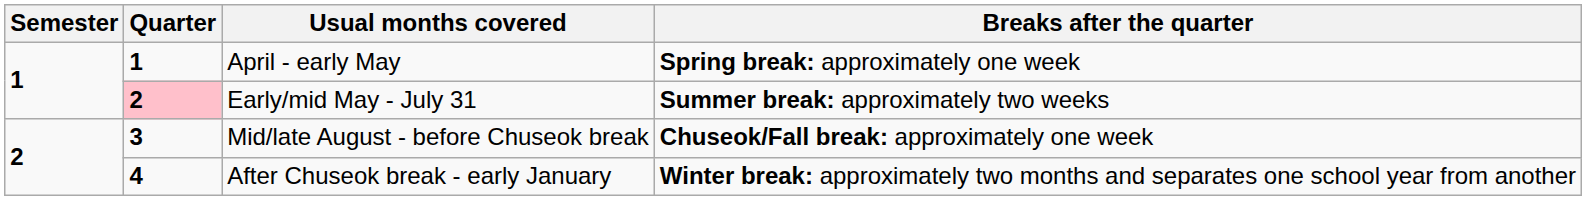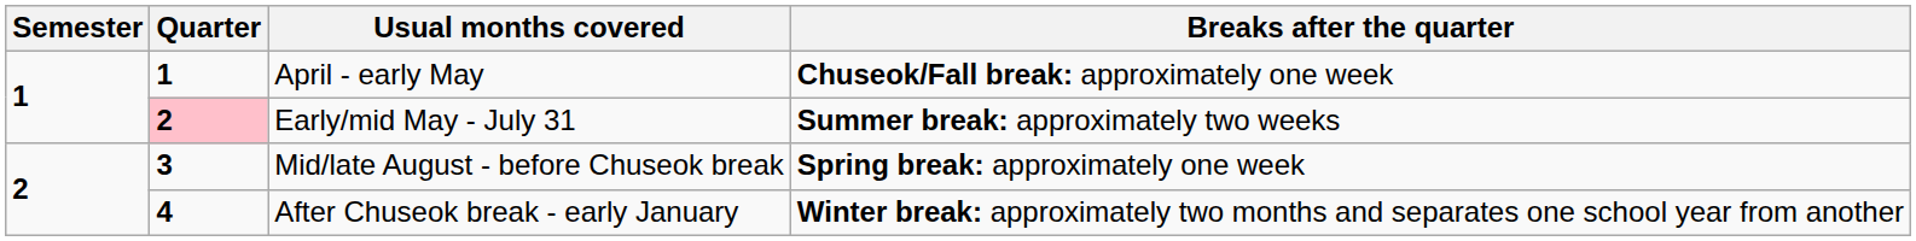 <table class="wikitable">
 <tr>
 <th>Semester</th>
 <th>Quarter</th>
 <th>Usual months covered</th>
 <th>Breaks after the quarter</th>
 </tr>
 <tr>
 <td rowspan="2"><strong>1</strong></td>
 <td><strong>1</strong></td>
 <td>April - early May</td>
-<td><strong>Spring break:</strong> approximately one week</td>
+<td><strong>Chuseok/Fall break:</strong> approximately one week</td>
 </tr>
 <tr>
 <td style="background: pink;"><strong>2</strong></td>
 <td>Early/mid May - July 31</td>
 <td><strong>Summer break:</strong> approximately two weeks</td>
 </tr>
 <tr>
 <td rowspan="2"><strong>2</strong></td>
 <td><strong>3</strong></td>
 <td>Mid/late August - before Chuseok break</td>
-<td><strong>Chuseok/Fall break:</strong> approximately one week</td>
+<td><strong>Spring break:</strong> approximately one week</td>
 </tr>
 <tr>
 <td><strong>4</strong></td>
 <td>After Chuseok break - early January</td>
 <td><strong>Winter break:</strong> approximately two months and separates one school year from another</td>
 </tr>
 </table>
